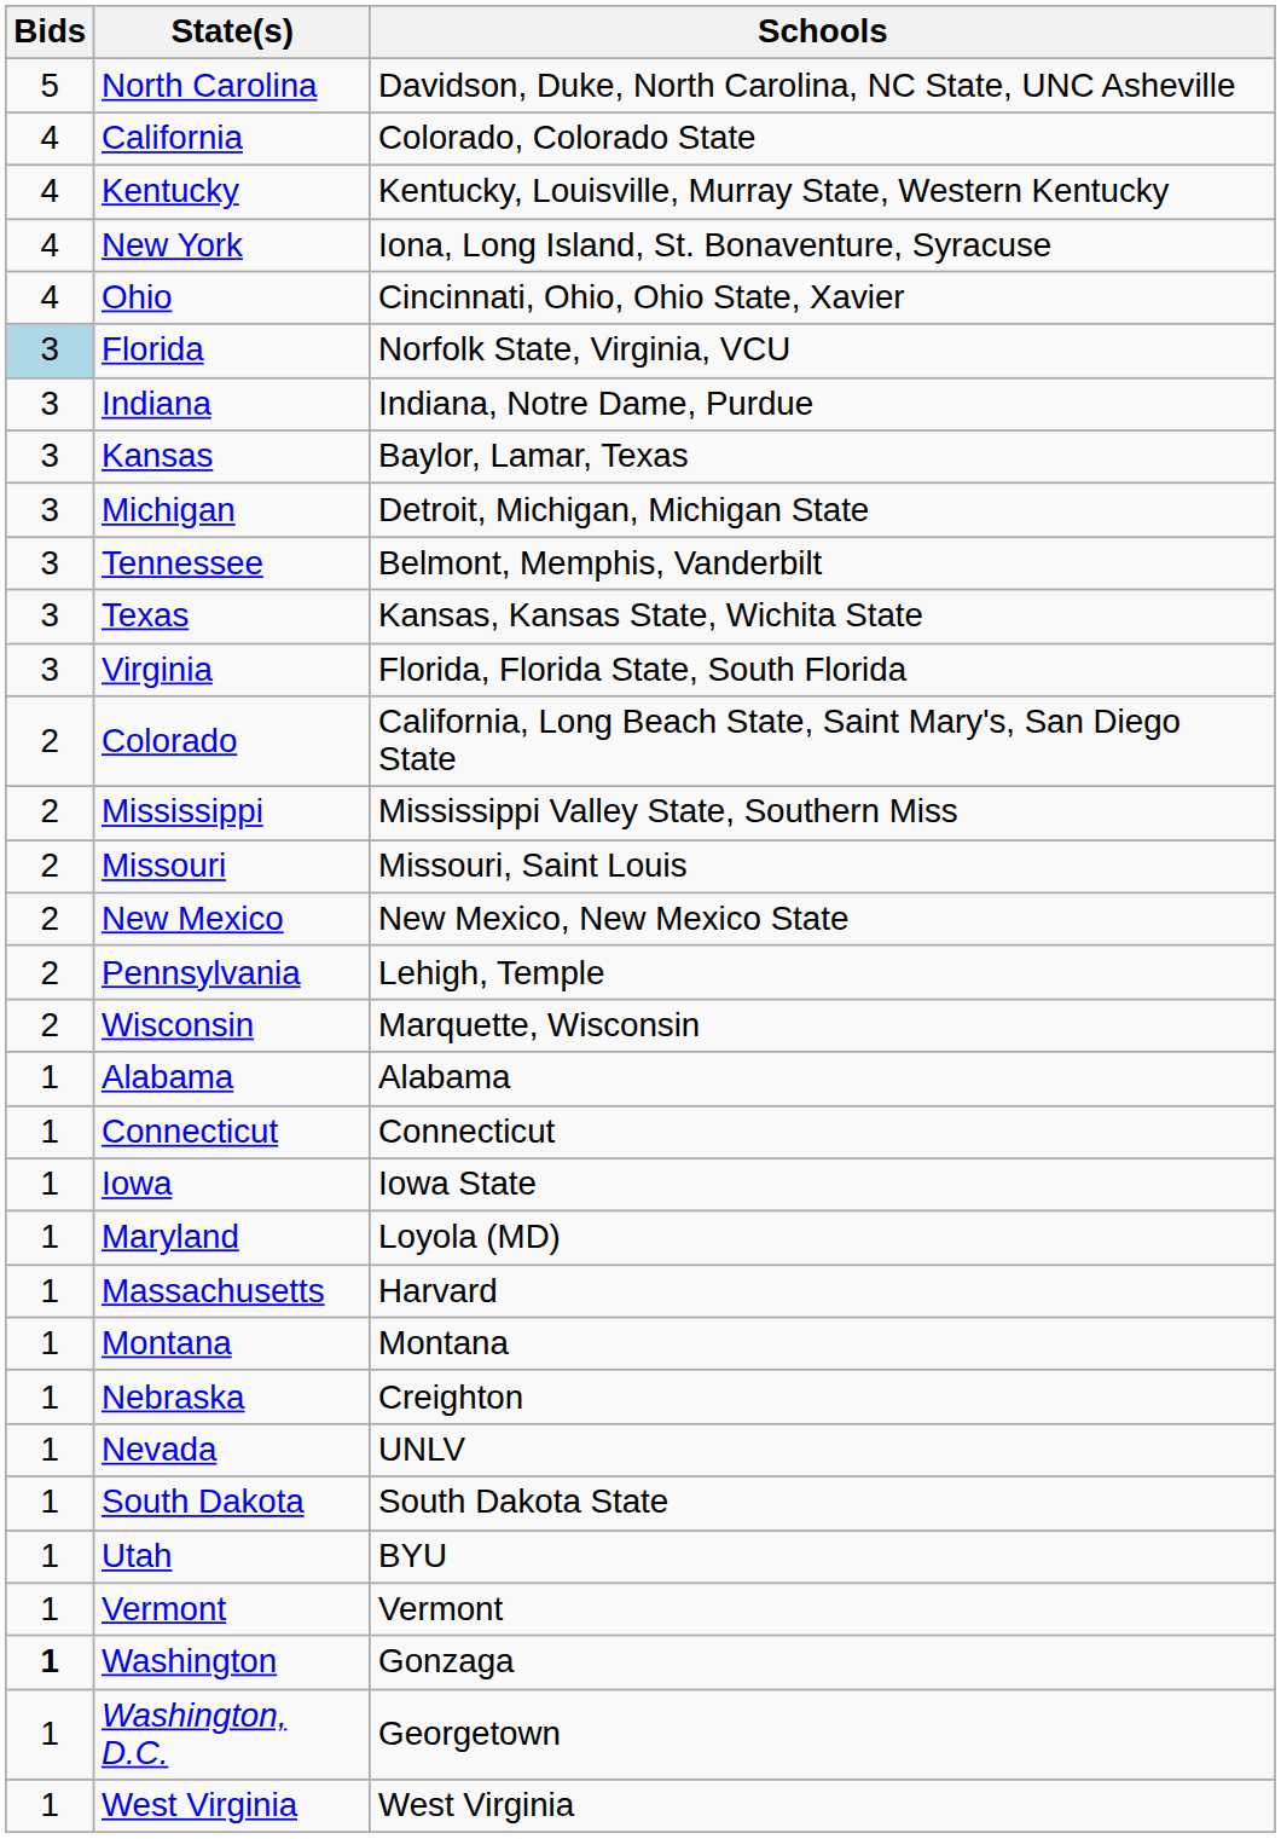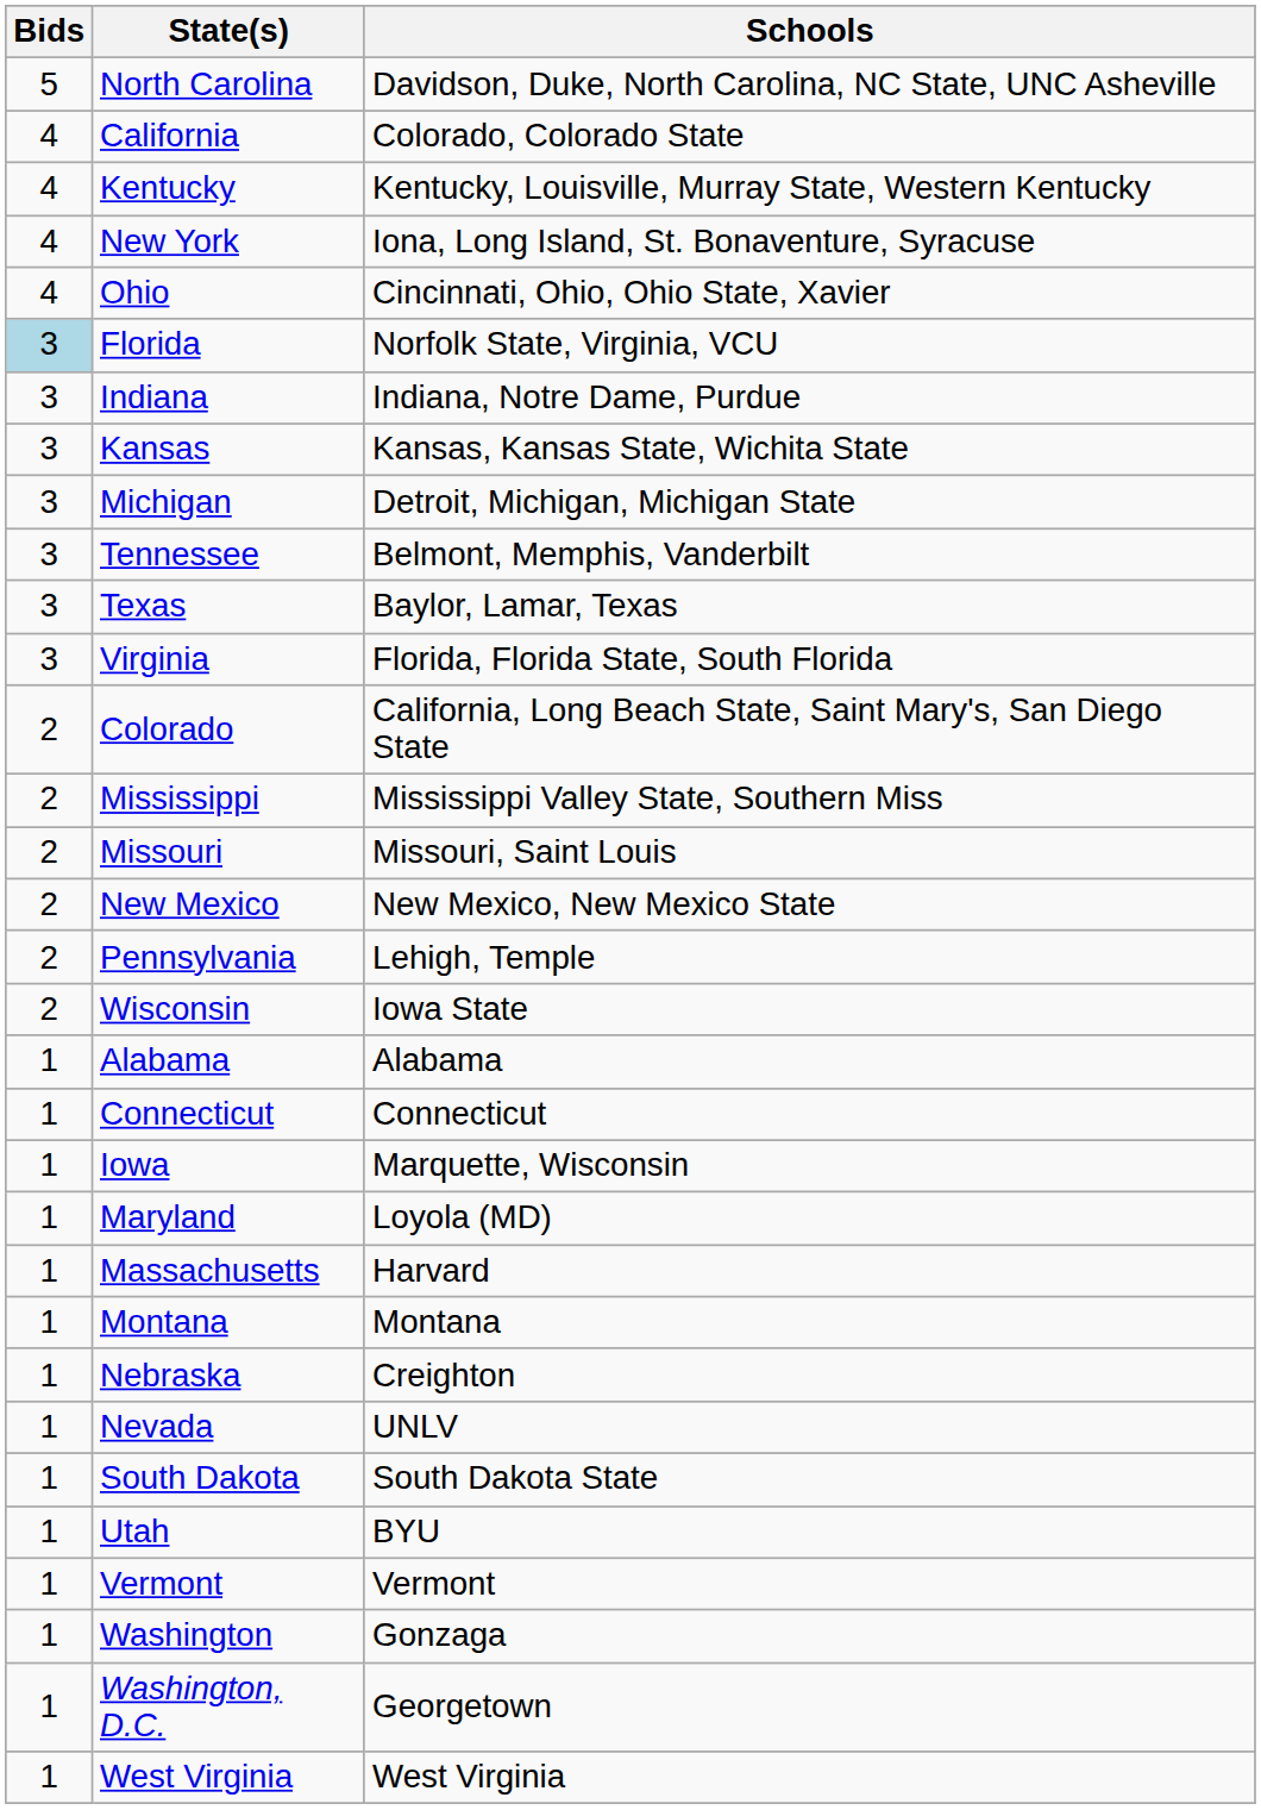 <table class="wikitable sortable">
 <tr>
 <th>Bids</th>
 <th>State(s)</th>
 <th>Schools</th>
 </tr>
 <tr>
 <td align="center">5</td>
 <td><a href='#'>North Carolina</a></td>
 <td>Davidson, Duke, North Carolina, NC State, UNC Asheville</td>
 </tr>
 <tr>
 <td align="center">4</td>
 <td><a href='#'>California</a></td>
 <td>Colorado, Colorado State</td>
 </tr>
 <tr>
 <td align="center">4</td>
 <td><a href='#'>Kentucky</a></td>
 <td>Kentucky, Louisville, Murray State, Western Kentucky</td>
 </tr>
 <tr>
 <td align="center">4</td>
 <td><a href='#'>New York</a></td>
 <td>Iona, Long Island, St. Bonaventure, Syracuse</td>
 </tr>
 <tr>
 <td align="center">4</td>
 <td><a href='#'>Ohio</a></td>
 <td>Cincinnati, Ohio, Ohio State, Xavier</td>
 </tr>
 <tr>
 <td align="center" style="background: lightblue;">3</td>
 <td><a href='#'>Florida</a></td>
 <td>Norfolk State, Virginia, VCU</td>
 </tr>
 <tr>
 <td align="center">3</td>
 <td><a href='#'>Indiana</a></td>
 <td>Indiana, Notre Dame, Purdue</td>
 </tr>
 <tr>
 <td align="center">3</td>
 <td><a href='#'>Kansas</a></td>
-<td>Baylor, Lamar, Texas</td>
+<td>Kansas, Kansas State, Wichita State</td>
 </tr>
 <tr>
 <td align="center">3</td>
 <td><a href='#'>Michigan</a></td>
 <td>Detroit, Michigan, Michigan State</td>
 </tr>
 <tr>
 <td align="center">3</td>
 <td><a href='#'>Tennessee</a></td>
 <td>Belmont, Memphis, Vanderbilt</td>
 </tr>
 <tr>
 <td align="center">3</td>
 <td><a href='#'>Texas</a></td>
-<td>Kansas, Kansas State, Wichita State</td>
+<td>Baylor, Lamar, Texas</td>
 </tr>
 <tr>
 <td align="center">3</td>
 <td><a href='#'>Virginia</a></td>
 <td>Florida, Florida State, South Florida</td>
 </tr>
 <tr>
 <td align="center">2</td>
 <td><a href='#'>Colorado</a></td>
 <td>California, Long Beach State, Saint Mary's, San Diego State</td>
 </tr>
 <tr>
 <td align="center">2</td>
 <td><a href='#'>Mississippi</a></td>
 <td>Mississippi Valley State, Southern Miss</td>
 </tr>
 <tr>
 <td align="center">2</td>
 <td><a href='#'>Missouri</a></td>
 <td>Missouri, Saint Louis</td>
 </tr>
 <tr>
 <td align="center">2</td>
 <td><a href='#'>New Mexico</a></td>
 <td>New Mexico, New Mexico State</td>
 </tr>
 <tr>
 <td align="center">2</td>
 <td><a href='#'>Pennsylvania</a></td>
 <td>Lehigh, Temple</td>
 </tr>
 <tr>
 <td align="center">2</td>
 <td><a href='#'>Wisconsin</a></td>
-<td>Marquette, Wisconsin</td>
+<td>Iowa State</td>
 </tr>
 <tr>
 <td align="center">1</td>
 <td><a href='#'>Alabama</a></td>
 <td>Alabama</td>
 </tr>
 <tr>
 <td align="center">1</td>
 <td><a href='#'>Connecticut</a></td>
 <td>Connecticut</td>
 </tr>
 <tr>
 <td align="center">1</td>
 <td><a href='#'>Iowa</a></td>
-<td>Iowa State</td>
+<td>Marquette, Wisconsin</td>
 </tr>
 <tr>
 <td align="center">1</td>
 <td><a href='#'>Maryland</a></td>
 <td>Loyola (MD)</td>
 </tr>
 <tr>
 <td align="center">1</td>
 <td><a href='#'>Massachusetts</a></td>
 <td>Harvard</td>
 </tr>
 <tr>
 <td align="center">1</td>
 <td><a href='#'>Montana</a></td>
 <td>Montana</td>
 </tr>
 <tr>
 <td align="center">1</td>
 <td><a href='#'>Nebraska</a></td>
 <td>Creighton</td>
 </tr>
 <tr>
 <td align="center">1</td>
 <td><a href='#'>Nevada</a></td>
 <td>UNLV</td>
 </tr>
 <tr>
 <td align="center">1</td>
 <td><a href='#'>South Dakota</a></td>
 <td>South Dakota State</td>
 </tr>
 <tr>
 <td align="center">1</td>
 <td><a href='#'>Utah</a></td>
 <td>BYU</td>
 </tr>
 <tr>
 <td align="center">1</td>
 <td><a href='#'>Vermont</a></td>
 <td>Vermont</td>
 </tr>
 <tr>
-<td align="center"><strong>1</strong></td>
+<td align="center">1</td>
 <td><a href='#'>Washington</a></td>
 <td>Gonzaga</td>
 </tr>
 <tr>
 <td align="center">1</td>
 <td><em><a href='#'>Washington, D.C.</a></em></td>
 <td>Georgetown</td>
 </tr>
 <tr>
 <td align="center">1</td>
 <td><a href='#'>West Virginia</a></td>
 <td>West Virginia</td>
 </tr>
 </table>
